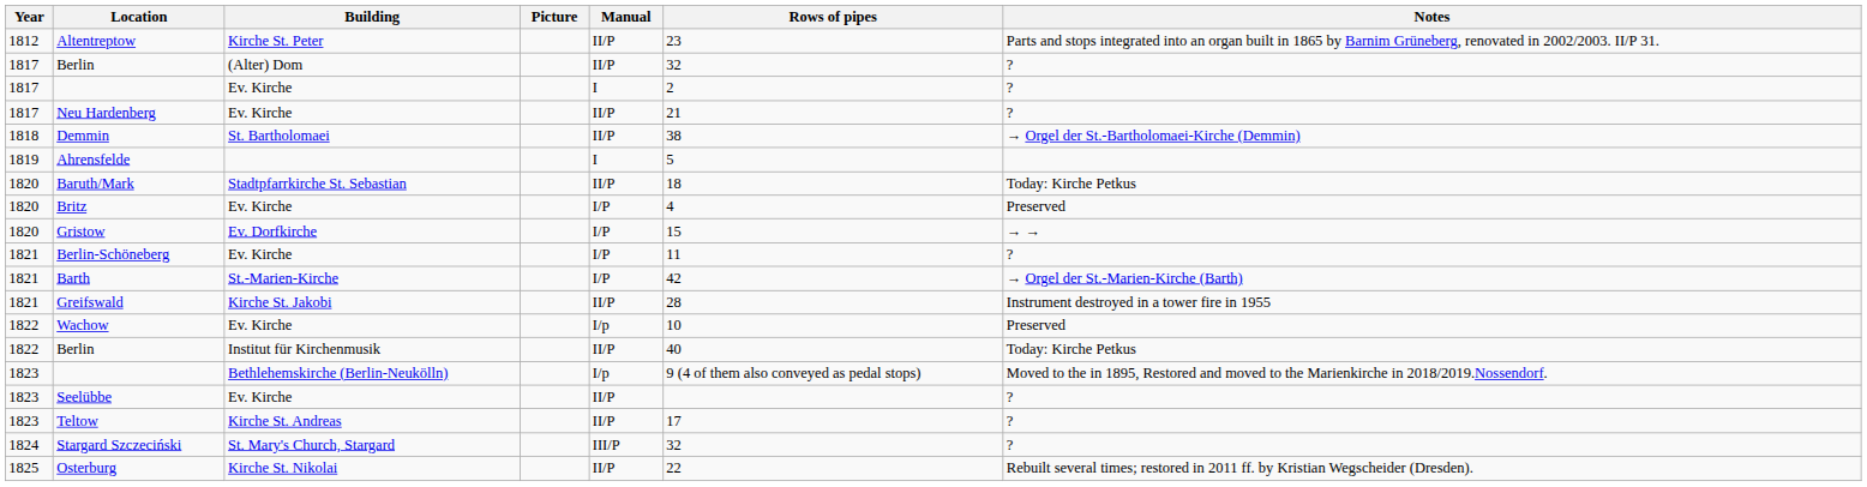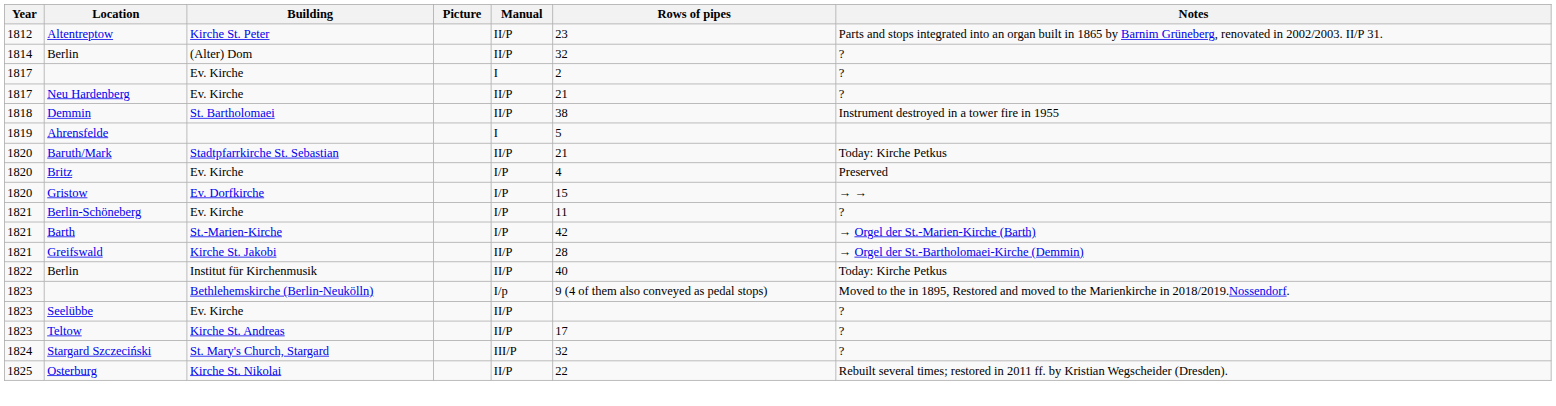 <table class="wikitable sortable" width="100%">
 <tr>
 <th>Year</th>
 <th>Location</th>
 <th>Building</th>
 <th class=unsortable>Picture</th>
 <th>Manual</th>
 <th>Rows of pipes</th>
 <th class="unsortable">Notes</th>
 </tr>
 <tr>
 <td>1812</td>
 <td><a href='#'>Altentreptow</a></td>
 <td><a href='#'>Kirche St. Peter</a></td>
 <td></td>
 <td>II/P</td>
 <td>23</td>
 <td>Parts and stops integrated into an organ built in 1865 by <a href='#'>Barnim Grüneberg</a>, renovated in 2002/2003. II/P 31.</td>
 </tr>
 <tr>
-<td>1817</td>
+<td>1814</td>
 <td>Berlin</td>
 <td>(Alter) Dom</td>
 <td></td>
 <td>II/P</td>
 <td>32</td>
 <td>?</td>
 </tr>
 <tr>
 <td>1817</td>
 <td></td>
 <td>Ev. Kirche</td>
 <td></td>
 <td>I</td>
 <td>2</td>
 <td>?</td>
 </tr>
 <tr>
 <td>1817</td>
 <td><a href='#'>Neu Hardenberg</a></td>
 <td>Ev. Kirche</td>
 <td></td>
 <td>II/P</td>
 <td>21</td>
 <td>?</td>
 </tr>
 <tr>
 <td>1818</td>
 <td><a href='#'>Demmin</a></td>
 <td><a href='#'>St. Bartholomaei</a></td>
 <td></td>
 <td>II/P</td>
 <td>38</td>
-<td>→ <a href='#'>Orgel der St.-Bartholomaei-Kirche (Demmin)</a></td>
+<td>Instrument destroyed in a tower fire in 1955</td>
 </tr>
 <tr>
 <td>1819</td>
 <td><a href='#'>Ahrensfelde</a></td>
 <td></td>
 <td></td>
 <td>I</td>
 <td>5</td>
 <td></td>
 </tr>
 <tr>
 <td>1820</td>
 <td><a href='#'>Baruth/Mark</a></td>
 <td><a href='#'>Stadtpfarrkirche St. Sebastian</a></td>
 <td></td>
 <td>II/P</td>
-<td>18</td>
+<td>21</td>
 <td>Today: Kirche Petkus</td>
 </tr>
 <tr>
 <td>1820</td>
 <td><a href='#'>Britz</a></td>
 <td>Ev. Kirche</td>
 <td></td>
 <td>I/P</td>
 <td>4</td>
 <td>Preserved</td>
 </tr>
 <tr>
 <td>1820</td>
 <td><a href='#'>Gristow</a></td>
 <td><a href='#'>Ev. Dorfkirche</a></td>
 <td></td>
 <td>I/P</td>
 <td>15</td>
 <td>→  → </td>
 </tr>
 <tr>
 <td>1821</td>
 <td><a href='#'>Berlin-Schöneberg</a></td>
 <td>Ev. Kirche</td>
 <td></td>
 <td>I/P</td>
 <td>11</td>
 <td>?</td>
 </tr>
 <tr>
 <td>1821</td>
 <td><a href='#'>Barth</a></td>
 <td><a href='#'>St.-Marien-Kirche</a></td>
 <td></td>
 <td>I/P</td>
 <td>42</td>
 <td>→ <a href='#'>Orgel der St.-Marien-Kirche (Barth)</a></td>
 </tr>
 <tr>
 <td>1821</td>
 <td><a href='#'>Greifswald</a></td>
 <td><a href='#'>Kirche St. Jakobi</a></td>
 <td></td>
 <td>II/P</td>
 <td>28</td>
-<td>Instrument destroyed in a tower fire in 1955</td>
-</tr>
-<tr>
-<td>1822</td>
-<td><a href='#'>Wachow</a></td>
-<td>Ev. Kirche</td>
-<td></td>
-<td>I/p</td>
-<td>10</td>
-<td>Preserved</td>
+<td>→ <a href='#'>Orgel der St.-Bartholomaei-Kirche (Demmin)</a></td>
 </tr>
 <tr>
 <td>1822</td>
 <td>Berlin</td>
 <td>Institut für Kirchenmusik</td>
 <td></td>
 <td>II/P</td>
 <td>40</td>
 <td>Today: Kirche Petkus</td>
 </tr>
 <tr>
 <td>1823</td>
 <td></td>
 <td><a href='#'>Bethlehemskirche (Berlin-Neukölln)</a></td>
 <td></td>
 <td>I/p</td>
 <td>9 (4 of them also conveyed as pedal stops)</td>
 <td>Moved to the  in 1895, Restored and moved to the Marienkirche in 2018/2019.<a href='#'>Nossendorf</a>.</td>
 </tr>
 <tr>
 <td>1823</td>
 <td><a href='#'>Seelübbe</a></td>
 <td>Ev. Kirche</td>
 <td></td>
 <td>II/P</td>
 <td></td>
 <td>?</td>
 </tr>
 <tr>
 <td>1823</td>
 <td><a href='#'>Teltow</a></td>
 <td><a href='#'>Kirche St. Andreas</a></td>
 <td></td>
 <td>II/P</td>
 <td>17</td>
 <td>?</td>
 </tr>
 <tr>
 <td>1824</td>
 <td><a href='#'>Stargard Szczeciński</a></td>
 <td><a href='#'>St. Mary's Church, Stargard</a></td>
 <td></td>
 <td>III/P</td>
 <td>32</td>
 <td>?</td>
 </tr>
 <tr>
 <td>1825</td>
 <td><a href='#'>Osterburg</a></td>
 <td><a href='#'>Kirche St. Nikolai</a></td>
 <td></td>
 <td>II/P</td>
 <td>22</td>
 <td>Rebuilt several times; restored in 2011 ff. by Kristian Wegscheider (Dresden).</td>
 </tr>
 </table>
